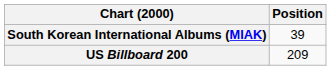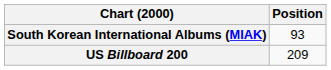 <table class="wikitable plainrowheaders" style="text-align:center">
 <tr>
 <th scope="col">Chart (2000)</th>
 <th scope="col">Position</th>
 </tr>
 <tr>
 <th scope="row">South Korean International Albums (<a href='#'>MIAK</a>)</th>
-<td>39</td>
+<td>93</td>
 </tr>
 <tr>
 <th scope="row">US <em>Billboard</em> 200</th>
 <td>209</td>
 </tr>
 </table>
